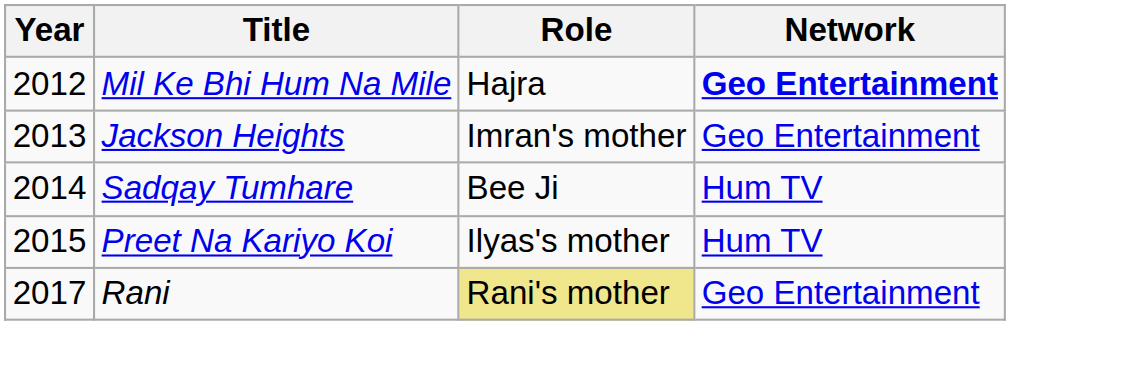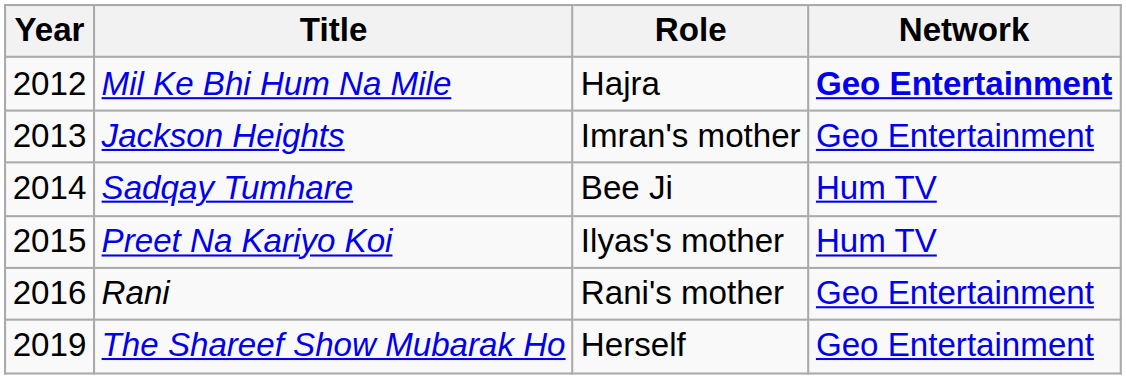 <table class="wikitable sortable plainrowheaders">
 <tr style="text-align:center;">
 <th scope="col">Year</th>
 <th scope="col">Title</th>
 <th scope="col">Role</th>
 <th scope="col">Network</th>
 </tr>
 <tr>
 <td>2012</td>
 <td><em><a href='#'>Mil Ke Bhi Hum Na Mile</a></em></td>
 <td>Hajra</td>
 <td><strong><a href='#'>Geo Entertainment</a></strong></td>
 </tr>
 <tr>
 <td>2013</td>
 <td><em><a href='#'>Jackson Heights</a></em></td>
 <td>Imran's mother</td>
 <td><a href='#'>Geo Entertainment</a></td>
 </tr>
 <tr>
 <td>2014</td>
 <td><em><a href='#'>Sadqay Tumhare</a></em></td>
 <td>Bee Ji</td>
 <td><a href='#'>Hum TV</a></td>
 </tr>
 <tr>
 <td>2015</td>
 <td><em><a href='#'>Preet Na Kariyo Koi</a></em></td>
 <td>Ilyas's mother</td>
 <td><a href='#'>Hum TV</a></td>
 </tr>
 <tr>
-<td>2017</td>
+<td>2016</td>
 <td><em>Rani</em></td>
-<td style="background: khaki;">Rani's mother</td>
+<td>Rani's mother</td>
+<td><a href='#'>Geo Entertainment</a></td>
+</tr>
+<tr>
+<td>2019</td>
+<td><em><a href='#'>The Shareef Show Mubarak Ho</a></em></td>
+<td>Herself</td>
 <td><a href='#'>Geo Entertainment</a></td>
 </tr>
 </table>
